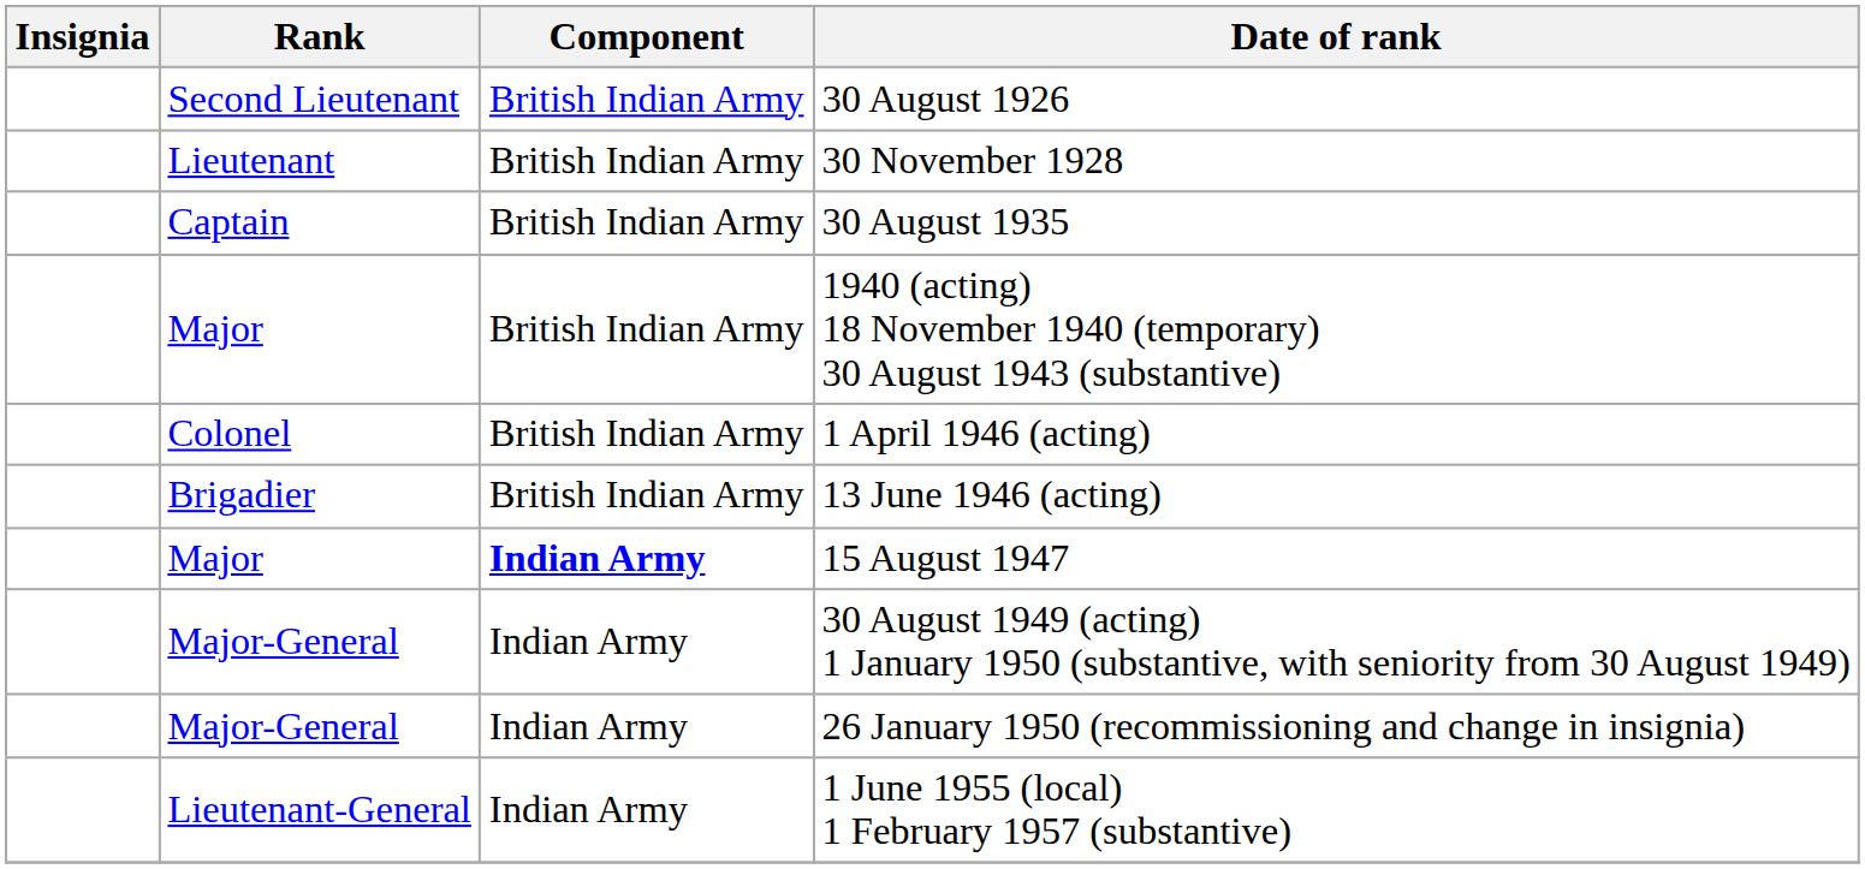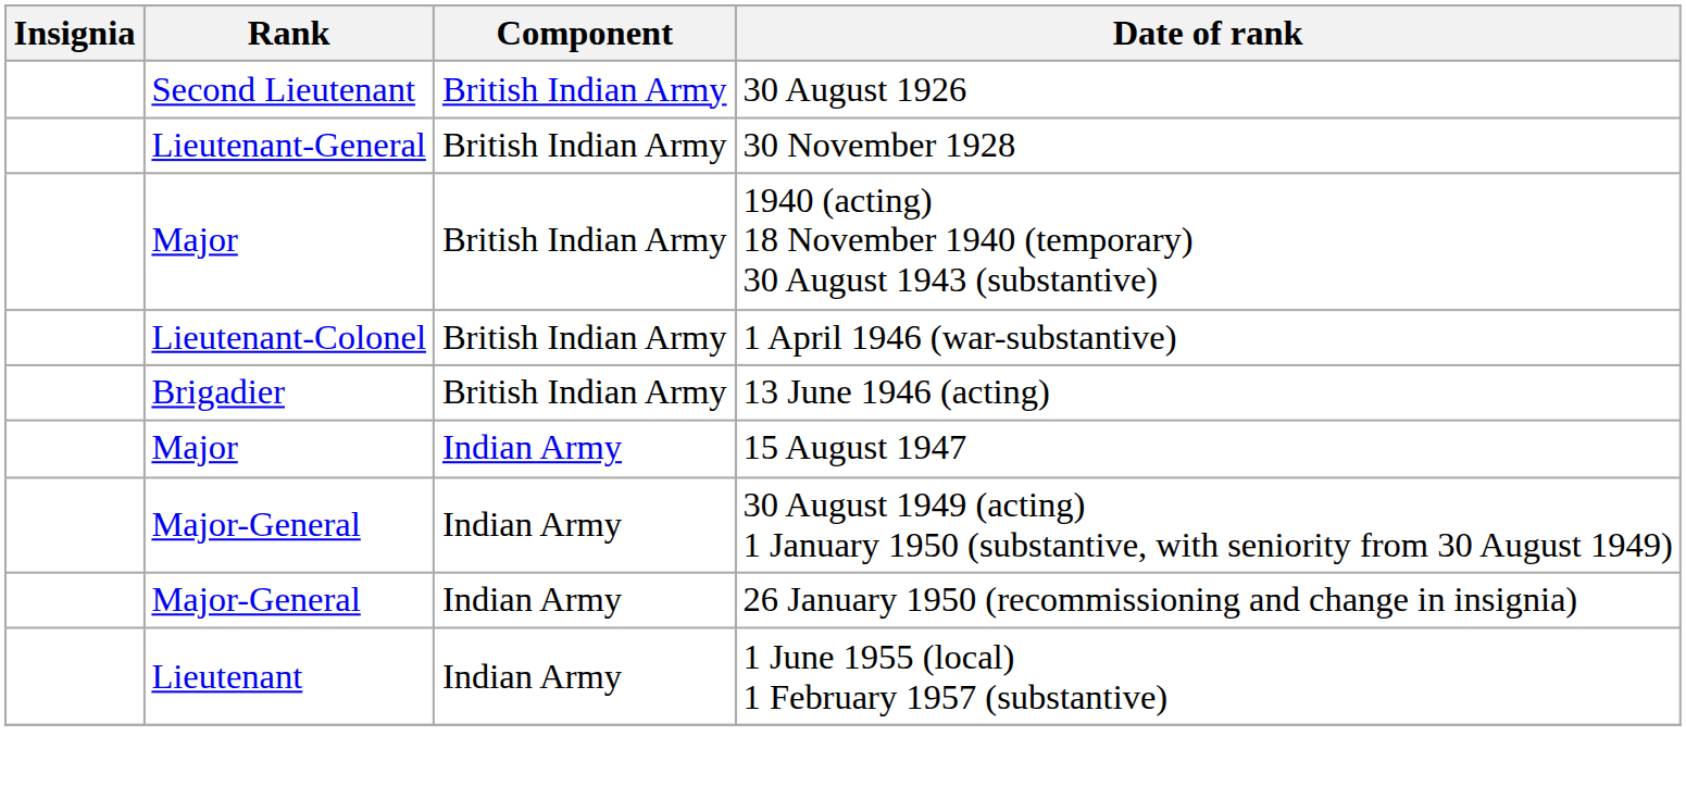 <table class="wikitable" style="background:white">
 <tr>
 <th>Insignia</th>
 <th>Rank</th>
 <th>Component</th>
 <th>Date of rank</th>
 </tr>
 <tr>
 <td align="center"></td>
 <td><a href='#'>Second Lieutenant</a></td>
 <td><a href='#'>British Indian Army</a></td>
 <td>30 August 1926</td>
 </tr>
 <tr>
 <td align="center"></td>
-<td><a href='#'>Lieutenant</a></td>
+<td><a href='#'>Lieutenant-General</a></td>
 <td>British Indian Army</td>
 <td>30 November 1928</td>
-</tr>
-<tr>
-<td align="center"></td>
-<td><a href='#'>Captain</a></td>
-<td>British Indian Army</td>
-<td>30 August 1935</td>
 </tr>
 <tr>
 <td align="center"></td>
 <td><a href='#'>Major</a></td>
 <td>British Indian Army</td>
 <td>1940 (acting)<br>18 November 1940 (temporary)<br>30 August 1943 (substantive)</td>
 </tr>
 <tr>
 <td align="center"></td>
-<td><a href='#'>Colonel</a></td>
+<td><a href='#'>Lieutenant-Colonel</a></td>
 <td>British Indian Army</td>
-<td>1 April 1946 (acting)</td>
+<td>1 April 1946 (war-substantive)</td>
 </tr>
 <tr>
 <td align="center"></td>
 <td><a href='#'>Brigadier</a></td>
 <td>British Indian Army</td>
 <td>13 June 1946 (acting)</td>
 </tr>
 <tr>
 <td align="center"></td>
 <td><a href='#'>Major</a></td>
-<td><strong><a href='#'>Indian Army</a></strong></td>
+<td><a href='#'>Indian Army</a></td>
 <td>15 August 1947</td>
 </tr>
 <tr>
 <td align="center"></td>
 <td><a href='#'>Major-General</a></td>
 <td>Indian Army</td>
 <td>30 August 1949 (acting)<br>1 January 1950 (substantive, with seniority from 30 August 1949)</td>
 </tr>
 <tr>
 <td align="center"></td>
 <td><a href='#'>Major-General</a></td>
 <td>Indian Army</td>
 <td>26 January 1950 (recommissioning and change in insignia)</td>
 </tr>
 <tr>
 <td align="center"></td>
-<td><a href='#'>Lieutenant-General</a></td>
+<td><a href='#'>Lieutenant</a></td>
 <td>Indian Army</td>
 <td>1 June 1955 (local)<br>1 February 1957 (substantive)</td>
 </tr>
 <tr>
 </tr>
 </table>
